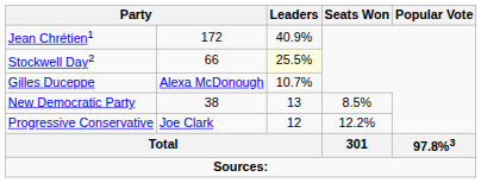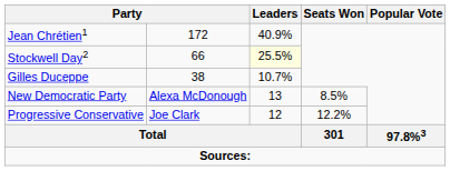 <table class="wikitable">
 <tr>
 <th colspan="2">Party</th>
 <th>Leaders</th>
 <th>Seats Won</th>
 <th>Popular Vote</th>
 </tr>
 <tr>
 <td><a href='#'>Jean Chrétien</a><sup>1</sup></td>
 <td align=center>172</td>
 <td align=center>40.9%</td>
 </tr>
 <tr>
 <td><a href='#'>Stockwell Day</a><sup>2</sup></td>
 <td align=center>66</td>
 <td align=center style="background: lightyellow;">25.5%</td>
 </tr>
 <tr>
 <td><a href='#'>Gilles Duceppe</a></td>
-<td><a href='#'>Alexa McDonough</a></td>
+<td align=center>38</td>
 <td align=center>10.7%</td>
 </tr>
 <tr>
 <td><a href='#'>New Democratic Party</a></td>
-<td align=center>38</td>
+<td><a href='#'>Alexa McDonough</a></td>
 <td align=center>13</td>
 <td align=center>8.5%</td>
 </tr>
 <tr>
 <td><a href='#'>Progressive Conservative</a></td>
 <td><a href='#'>Joe Clark</a></td>
 <td align=center>12</td>
 <td align=center>12.2%</td>
 </tr>
 <tr>
 <th colspan=3 align=left>Total</th>
 <th align=center>301</th>
 <th align=center>97.8%<sup>3</sup></th>
 </tr>
 <tr>
 <td align="center" colspan=5><strong>Sources:</strong> </td>
 </tr>
 </table>
